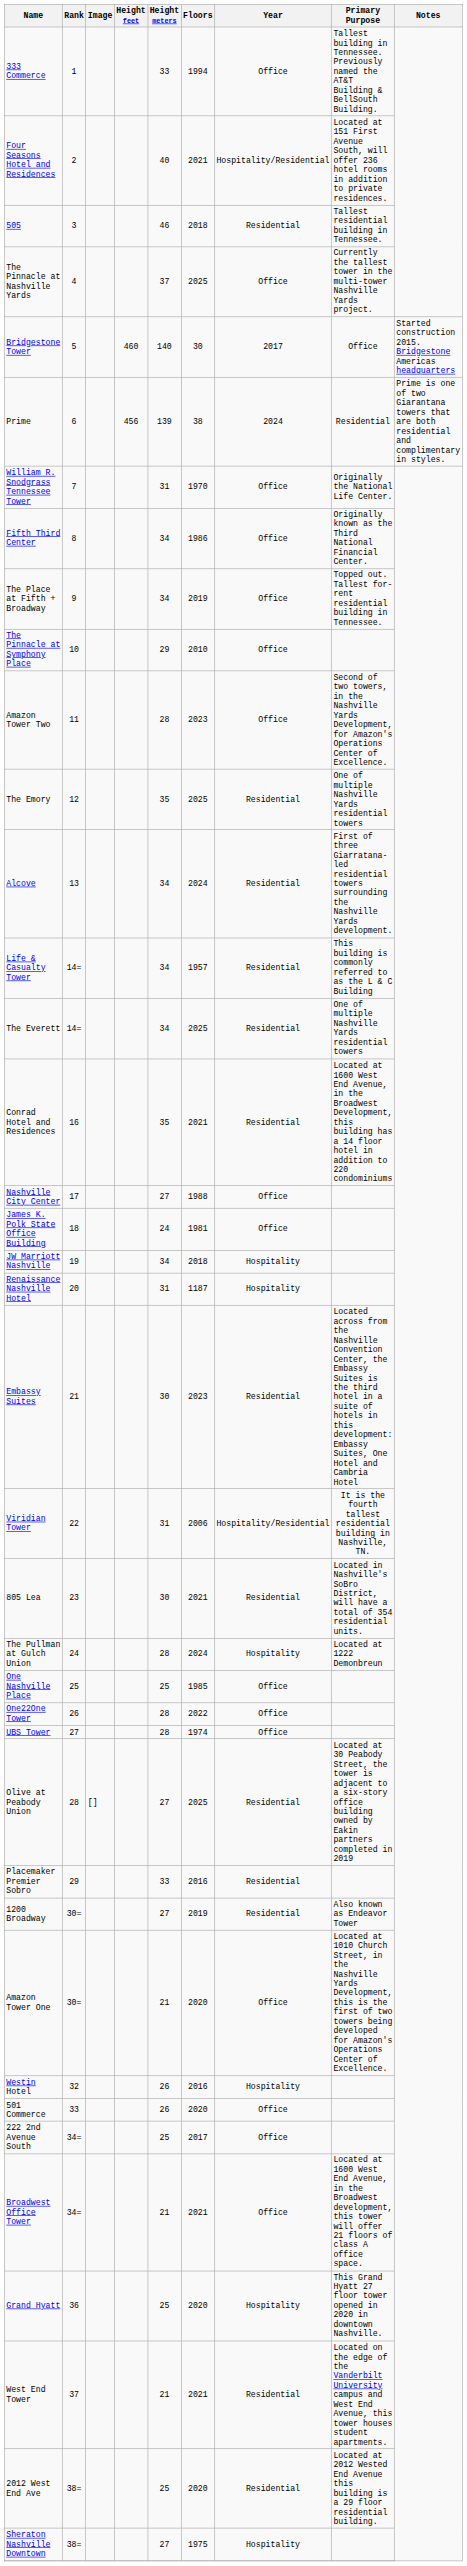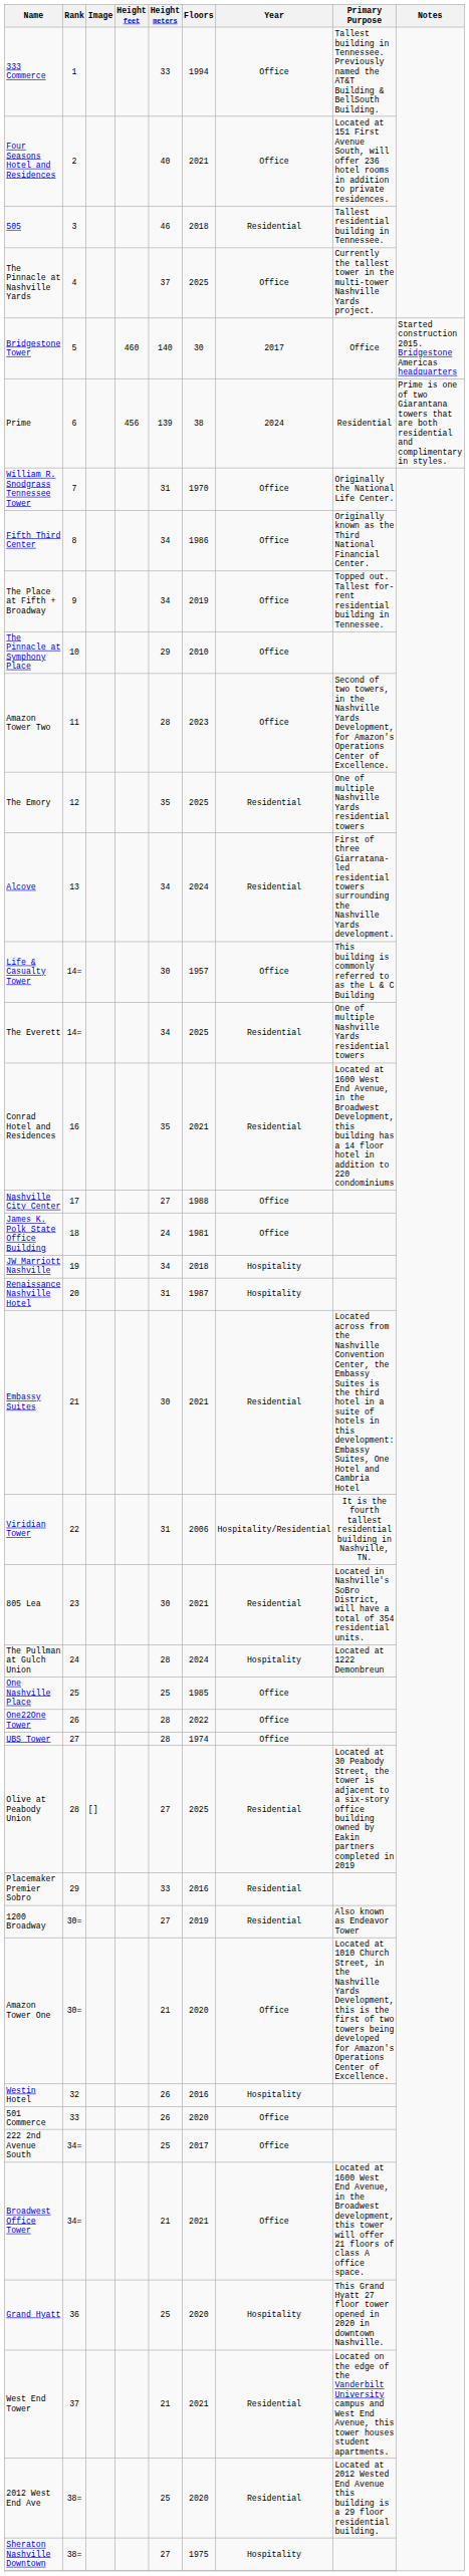 <table class="wikitable sortable">
 <tr>
 <th>Name</th>
 <th>Rank</th>
 <th>Image</th>
 <th>Height<br><small><a href='#'>feet</a></small></th>
 <th>Height<br><small><a href='#'>meters</a></small></th>
 <th>Floors</th>
 <th>Year</th>
 <th>Primary Purpose</th>
 <th class="unsortable">Notes</th>
 </tr>
 <tr>
 <td><a href='#'>333 Commerce</a></td>
 <td align="center">1</td>
 <td></td>
 <td></td>
 <td align="center">33</td>
 <td align="center">1994</td>
 <td align="center">Office</td>
 <td>Tallest building in Tennessee. Previously named the AT&T Building & BellSouth Building.</td>
 </tr>
 <tr>
 <td><a href='#'>Four Seasons Hotel and Residences</a></td>
 <td align="center">2</td>
 <td></td>
 <td></td>
 <td align="center">40</td>
 <td align="center">2021</td>
-<td align="center">Hospitality/Residential</td>
+<td align="center">Office</td>
 <td>Located at 151 First Avenue South, will offer 236 hotel rooms in addition to private residences.</td>
 </tr>
 <tr>
 <td><a href='#'>505</a></td>
 <td align="center">3</td>
 <td></td>
 <td></td>
 <td align="center">46</td>
 <td align="center">2018</td>
 <td align="center">Residential</td>
 <td>Tallest residential building in Tennessee.</td>
 </tr>
 <tr>
 <td>The Pinnacle at Nashville Yards</td>
 <td align="center">4</td>
 <td></td>
 <td></td>
 <td align="center">37</td>
 <td align="center">2025</td>
 <td align="center">Office</td>
 <td>Currently the tallest tower in the multi-tower Nashville Yards project.</td>
 </tr>
 <tr>
 <td><a href='#'>Bridgestone Tower</a></td>
 <td align="center">5</td>
 <td></td>
 <td align="center">460</td>
 <td align="center">140</td>
 <td align="center">30</td>
 <td align="center">2017</td>
 <td align="center">Office</td>
 <td>Started construction 2015. <a href='#'>Bridgestone</a> Americas <a href='#'>headquarters</a></td>
 </tr>
 <tr>
 <td>Prime</td>
 <td align="center">6</td>
 <td><br></td>
 <td align="center">456</td>
 <td align="center">139</td>
 <td align="center">38</td>
 <td align="center">2024</td>
 <td align="center">Residential</td>
 <td>Prime is one of two Giarantana towers that are both residential and complimentary in styles. </td>
 </tr>
 <tr>
 <td><a href='#'>William R. Snodgrass Tennessee Tower</a></td>
 <td align="center">7</td>
 <td></td>
 <td></td>
 <td align="center">31</td>
 <td align="center">1970</td>
 <td align="center">Office</td>
 <td>Originally the National Life Center.</td>
 </tr>
 <tr>
 <td><a href='#'>Fifth Third Center</a></td>
 <td align="center">8</td>
 <td></td>
 <td></td>
 <td align="center">34</td>
 <td align="center">1986</td>
 <td align="center">Office</td>
 <td>Originally known as the Third National Financial Center.</td>
 </tr>
 <tr>
 <td>The Place at Fifth + Broadway</td>
 <td align="center">9</td>
 <td></td>
 <td></td>
 <td align="center">34</td>
 <td align="center">2019</td>
 <td align="center">Office</td>
 <td>Topped out. Tallest for-rent residential building in Tennessee.</td>
 </tr>
 <tr>
 <td><a href='#'>The Pinnacle at Symphony Place</a></td>
 <td align="center">10</td>
 <td></td>
 <td></td>
 <td align="center">29</td>
 <td align="center">2010</td>
 <td align="center">Office</td>
 <td></td>
 </tr>
 <tr>
 <td>Amazon Tower Two</td>
 <td align="center">11</td>
 <td></td>
 <td></td>
 <td align="center">28</td>
 <td align="center">2023</td>
 <td align="center">Office</td>
 <td>Second of two towers, in the Nashville Yards Development, for Amazon's Operations Center of Excellence.</td>
 </tr>
 <tr>
 <td>The Emory</td>
 <td align="center">12</td>
 <td><br></td>
 <td></td>
 <td align="center">35</td>
 <td align="center">2025</td>
 <td align="center">Residential</td>
 <td>One of multiple Nashville Yards residential towers</td>
 </tr>
 <tr>
 <td><a href='#'>Alcove</a></td>
 <td align="center">13</td>
 <td></td>
 <td></td>
 <td align="center">34</td>
 <td align="center">2024</td>
 <td align="center">Residential</td>
 <td>First of three Giarratana-led residential towers surrounding the Nashville Yards development.</td>
 </tr>
 <tr>
 <td><a href='#'>Life & Casualty Tower</a></td>
 <td align="center">14=</td>
 <td></td>
 <td></td>
-<td align="center">34</td>
+<td align="center">30</td>
 <td align="center">1957</td>
-<td align="center">Residential</td>
+<td align="center">Office</td>
 <td>This building is commonly referred to as the L & C Building</td>
 </tr>
 <tr>
 <td>The Everett</td>
 <td align="center">14=</td>
 <td><br></td>
 <td></td>
 <td align="center">34</td>
 <td align="center">2025</td>
 <td align="center">Residential</td>
 <td>One of multiple Nashville Yards residential towers</td>
 </tr>
 <tr>
 <td>Conrad Hotel and Residences</td>
 <td align="center">16</td>
 <td></td>
 <td></td>
 <td align="center">35</td>
 <td align="center">2021</td>
 <td align="center">Residential</td>
 <td>Located at 1600 West End Avenue, in the Broadwest Development, this building has a 14 floor hotel in addition to 220 condominiums</td>
 </tr>
 <tr>
 <td><a href='#'>Nashville City Center</a></td>
 <td align="center">17</td>
 <td></td>
 <td></td>
 <td align="center">27</td>
 <td align="center">1988</td>
 <td align="center">Office</td>
 <td></td>
 </tr>
 <tr>
 <td><a href='#'>James K. Polk State Office Building</a></td>
 <td align="center">18</td>
 <td></td>
 <td></td>
 <td align="center">24</td>
 <td align="center">1981</td>
 <td align="center">Office</td>
 <td></td>
 </tr>
 <tr>
 <td><a href='#'>JW Marriott Nashville</a></td>
 <td align="center">19</td>
 <td></td>
 <td></td>
 <td align="center">34</td>
 <td align="center">2018</td>
 <td align="center">Hospitality</td>
 <td></td>
 </tr>
 <tr>
 <td><a href='#'>Renaissance Nashville Hotel</a></td>
 <td align="center">20</td>
 <td></td>
 <td></td>
 <td align="center">31</td>
-<td align="center">1187</td>
+<td align="center">1987</td>
 <td align="center">Hospitality</td>
 <td></td>
 </tr>
 <tr>
 <td><a href='#'>Embassy Suites</a></td>
 <td align="center">21</td>
 <td></td>
 <td></td>
 <td align="center">30</td>
-<td align="center">2023</td>
+<td align="center">2021</td>
 <td align="center">Residential</td>
 <td>Located across from the Nashville Convention Center, the Embassy Suites is the third hotel in a suite of hotels in this development: Embassy Suites, One Hotel and Cambria Hotel</td>
 </tr>
 <tr>
 <td><a href='#'>Viridian Tower</a></td>
 <td align="center">22</td>
 <td></td>
 <td></td>
 <td align="center">31</td>
 <td align="center">2006</td>
 <td align="center">Hospitality/Residential</td>
 <td align="center">It is the fourth tallest residential building in Nashville, TN.</td>
 </tr>
 <tr>
 <td>805 Lea</td>
 <td align="center">23</td>
 <td></td>
 <td></td>
 <td align="center">30</td>
 <td align="center">2021</td>
 <td align="center">Residential</td>
 <td>Located in Nashville's SoBro District, will have a total of 354 residential units.</td>
 </tr>
 <tr>
 <td>The Pullman at Gulch Union</td>
 <td align="center">24</td>
 <td></td>
 <td></td>
 <td align="center">28</td>
 <td align="center">2024</td>
 <td align="center">Hospitality</td>
 <td>Located at 1222 Demonbreun</td>
 </tr>
 <tr>
 <td><a href='#'>One Nashville Place</a></td>
 <td align="center">25</td>
 <td></td>
 <td></td>
 <td align="center">25</td>
 <td align="center">1985</td>
 <td align="center">Office</td>
 <td></td>
 </tr>
 <tr>
 <td><a href='#'>One22One Tower</a></td>
 <td align="center">26</td>
 <td></td>
 <td></td>
 <td align="center">28</td>
 <td align="center">2022</td>
 <td align="center">Office</td>
 <td></td>
 </tr>
 <tr>
 <td><a href='#'>UBS Tower</a></td>
 <td align="center">27</td>
 <td></td>
 <td></td>
 <td align="center">28</td>
 <td align="center">1974</td>
 <td align="center">Office</td>
 <td></td>
 </tr>
 <tr>
 <td>Olive at Peabody Union</td>
 <td align="center">28</td>
 <td>[]</td>
 <td></td>
 <td align="center">27</td>
 <td align="center">2025</td>
 <td align="center">Residential</td>
 <td>Located at 30 Peabody Street, the tower is adjacent to a six-story office building owned by Eakin partners completed in 2019</td>
 </tr>
 <tr>
 <td>Placemaker Premier Sobro</td>
 <td align="center">29</td>
 <td></td>
 <td></td>
 <td align="center">33</td>
 <td align="center">2016</td>
 <td align="center">Residential</td>
 <td></td>
 </tr>
 <tr>
 <td>1200 Broadway</td>
 <td align="center">30=</td>
 <td></td>
 <td></td>
 <td align="center">27</td>
 <td align="center">2019</td>
 <td align="center">Residential</td>
 <td>Also known as Endeavor Tower</td>
 </tr>
 <tr>
 <td>Amazon Tower One</td>
 <td align="center">30=</td>
 <td></td>
 <td></td>
 <td align="center">21</td>
 <td align="center">2020</td>
 <td align="center">Office</td>
 <td>Located at 1010 Church Street, in the Nashville Yards Development, this is the first of two towers being developed for Amazon's Operations Center of Excellence.</td>
 </tr>
 <tr>
 <td><a href='#'>Westin</a> Hotel</td>
 <td align="center">32</td>
 <td></td>
 <td></td>
 <td align="center">26</td>
 <td align="center">2016</td>
 <td align="center">Hospitality</td>
 <td></td>
 </tr>
 <tr>
 <td>501 Commerce</td>
 <td align="center">33</td>
 <td></td>
 <td></td>
 <td align="center">26</td>
 <td align="center">2020</td>
 <td align="center">Office</td>
 <td></td>
 </tr>
 <tr>
 <td>222 2nd Avenue South</td>
 <td align="center">34=</td>
 <td></td>
 <td></td>
 <td align="center">25</td>
 <td align="center">2017</td>
 <td align="center">Office</td>
 <td></td>
 </tr>
 <tr>
 <td><a href='#'>Broadwest Office Tower</a></td>
 <td align="center">34=</td>
 <td></td>
 <td></td>
 <td align="center">21</td>
 <td align="center">2021</td>
 <td align="center">Office</td>
 <td>Located at 1600 West End Avenue, in the Broadwest development, this tower will offer 21 floors of class A office space.</td>
 </tr>
 <tr>
 <td><a href='#'>Grand Hyatt</a></td>
 <td align="center">36</td>
 <td></td>
 <td></td>
 <td align="center">25</td>
 <td align="center">2020</td>
 <td align="center">Hospitality</td>
 <td>This Grand Hyatt 27 floor tower opened in 2020 in downtown Nashville.</td>
 </tr>
 <tr>
 <td>West End Tower</td>
 <td align="center">37</td>
 <td></td>
 <td></td>
 <td align="center">21</td>
 <td align="center">2021</td>
 <td align="center">Residential</td>
 <td>Located on the edge of the <a href='#'>Vanderbilt University</a> campus and West End Avenue, this tower houses student apartments.</td>
 </tr>
 <tr>
 <td>2012 West End Ave</td>
 <td align="center">38=</td>
 <td></td>
 <td></td>
 <td align="center">25</td>
 <td align="center">2020</td>
 <td align="center">Residential</td>
 <td>Located at 2012 Wested End Avenue this building is a 29 floor residential building.</td>
 </tr>
 <tr>
 <td><a href='#'>Sheraton Nashville Downtown</a></td>
 <td align="center">38=</td>
 <td></td>
 <td></td>
 <td align="center">27</td>
 <td align="center">1975</td>
 <td align="center">Hospitality</td>
 <td></td>
 </tr>
 <tr>
 </tr>
 </table>
